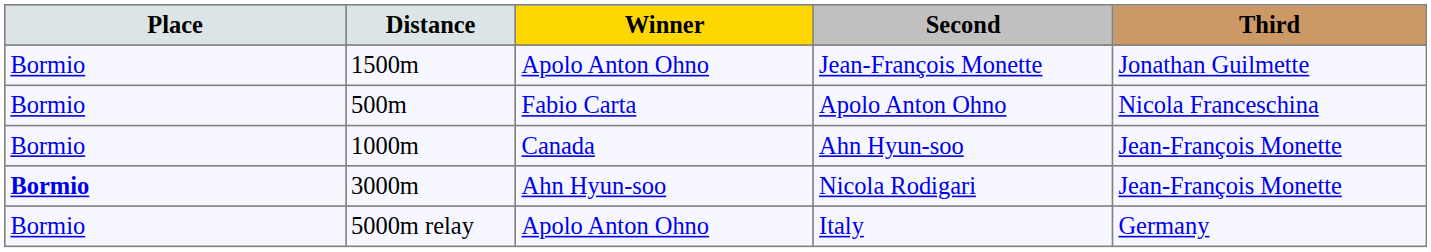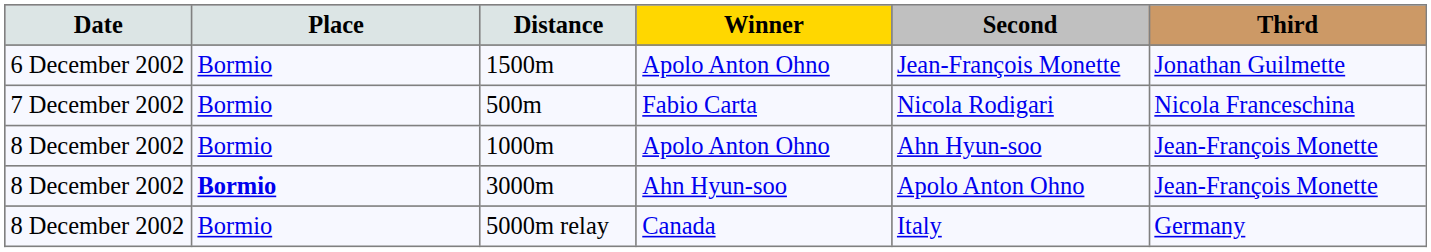 <table bgcolor="#f7f8ff" cellpadding="3" cellspacing="0" border="1" style="font-size: 95%; border: gray solid 1px; border-collapse: collapse;">
 <tr bgcolor="#CCCCCC">
+<td align="center" bgcolor="#DCE5E5" width="150"><strong>Date</strong></td>
 <td align="center" bgcolor="#DCE5E5" width="280"><strong>Place</strong></td>
 <td align="center" bgcolor="#DCE5E5" width="120"><strong>Distance</strong></td>
 <td align="center" bgcolor="gold" width="240"><strong>Winner</strong></td>
 <td align="center" bgcolor="silver" width="240"><strong>Second</strong></td>
 <td align="center" bgcolor="CC9966" width="240"><strong>Third</strong></td>
 </tr>
 <tr align="left">
+<td>6 December 2002</td>
 <td> <a href='#'>Bormio</a></td>
 <td>1500m</td>
 <td> <a href='#'>Apolo Anton Ohno</a></td>
 <td> <a href='#'>Jean-François Monette</a></td>
 <td> <a href='#'>Jonathan Guilmette</a></td>
 </tr>
 <tr align="left">
+<td>7 December 2002</td>
 <td> <a href='#'>Bormio</a></td>
 <td>500m</td>
 <td> <a href='#'>Fabio Carta</a></td>
-<td> <a href='#'>Apolo Anton Ohno</a></td>
+<td> <a href='#'>Nicola Rodigari</a></td>
 <td> <a href='#'>Nicola Franceschina</a></td>
 </tr>
 <tr align="left">
+<td>8 December 2002</td>
 <td> <a href='#'>Bormio</a></td>
 <td>1000m</td>
-<td> <a href='#'>Canada</a></td>
+<td> <a href='#'>Apolo Anton Ohno</a></td>
 <td> <a href='#'>Ahn Hyun-soo</a></td>
 <td> <a href='#'>Jean-François Monette</a></td>
 </tr>
 <tr align="left">
+<td>8 December 2002</td>
 <td><strong> <a href='#'>Bormio</a></strong></td>
 <td>3000m</td>
 <td> <a href='#'>Ahn Hyun-soo</a></td>
-<td> <a href='#'>Nicola Rodigari</a></td>
+<td> <a href='#'>Apolo Anton Ohno</a></td>
 <td> <a href='#'>Jean-François Monette</a></td>
 </tr>
 <tr align="left">
+<td>8 December 2002</td>
 <td> <a href='#'>Bormio</a></td>
 <td>5000m relay</td>
-<td> <a href='#'>Apolo Anton Ohno</a></td>
+<td> <a href='#'>Canada</a></td>
 <td> <a href='#'>Italy</a></td>
 <td> <a href='#'>Germany</a></td>
 </tr>
 </table>
